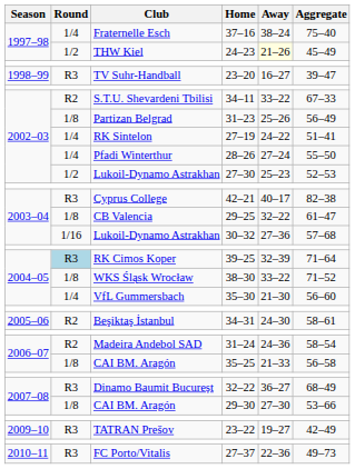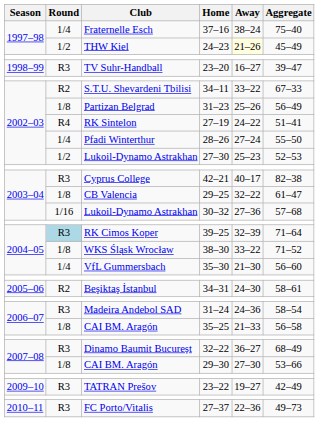 <table class="wikitable" style="text-align: left;">
 <tr>
 <th>Season</th>
 <th>Round</th>
 <th>Club</th>
 <th>Home</th>
 <th>Away</th>
 <th>Aggregate</th>
 </tr>
 <tr>
 <td rowspan=2><a href='#'>1997–98</a></td>
 <td align=center>1/4</td>
 <td> <a href='#'>Fraternelle Esch</a></td>
 <td align=center>37–16</td>
 <td align=center>38–24</td>
 <td align=center>75–40</td>
 </tr>
 <tr>
 <td align=center>1/2</td>
 <td> <a href='#'>THW Kiel</a></td>
 <td align=center>24–23</td>
 <td align=center style="background: lightyellow;">21–26</td>
 <td align=center>45–49</td>
 </tr>
 <tr>
 <td colspan=7 style="text-align: center;" bgcolor=white></td>
 </tr>
 <tr>
 <td rowspan=1><a href='#'>1998–99</a></td>
 <td align=center>R3</td>
 <td> <a href='#'>TV Suhr-Handball</a></td>
 <td align=center>23–20</td>
 <td align=center>16–27</td>
 <td align=center>39–47</td>
 </tr>
 <tr>
 <td colspan=7 style="text-align: center;" bgcolor=white></td>
 </tr>
 <tr>
 <td rowspan=5><a href='#'>2002–03</a></td>
 <td align=center>R2</td>
 <td> <a href='#'>S.T.U. Shevardeni Tbilisi</a></td>
 <td align=center>34–11</td>
 <td align=center>33–22</td>
 <td align=center>67–33</td>
 </tr>
 <tr>
 <td align=center>1/8</td>
 <td> <a href='#'>Partizan Belgrad</a></td>
 <td align=center>31–23</td>
 <td align=center>25–26</td>
 <td align=center>56–49</td>
 </tr>
 <tr>
-<td align=center>1/4</td>
+<td align=center>R4</td>
 <td> <a href='#'>RK Sintelon</a></td>
 <td align=center>27–19</td>
 <td align=center>24–22</td>
 <td align=center>51–41</td>
 </tr>
 <tr>
 <td align=center>1/4</td>
 <td> <a href='#'>Pfadi Winterthur</a></td>
 <td align=center>28–26</td>
 <td align=center>27–24</td>
 <td align=center>55–50</td>
 </tr>
 <tr>
 <td align=center>1/2</td>
 <td> <a href='#'>Lukoil-Dynamo Astrakhan</a></td>
 <td align=center>27–30</td>
 <td align=center>25–23</td>
 <td align=center>52–53</td>
 </tr>
 <tr>
 <td colspan=7 style="text-align: center;" bgcolor=white></td>
 </tr>
 <tr>
 <td rowspan=3><a href='#'>2003–04</a></td>
 <td align=center>R3</td>
 <td> <a href='#'>Cyprus College</a></td>
 <td align=center>42–21</td>
 <td align=center>40–17</td>
 <td align=center>82–38</td>
 </tr>
 <tr>
 <td align=center>1/8</td>
 <td> <a href='#'>CB Valencia</a></td>
 <td align=center>29–25</td>
 <td align=center>32–22</td>
 <td align=center>61–47</td>
 </tr>
 <tr>
 <td align=center>1/16</td>
 <td> <a href='#'>Lukoil-Dynamo Astrakhan</a></td>
 <td align=center>30–32</td>
 <td align=center>27–36</td>
 <td align=center>57–68</td>
 </tr>
 <tr>
 <td colspan=7 style="text-align: center;" bgcolor=white></td>
 </tr>
 <tr>
 <td rowspan=3><a href='#'>2004–05</a></td>
 <td align=center style="background: lightblue;">R3</td>
 <td> <a href='#'>RK Cimos Koper</a></td>
 <td align=center>39–25</td>
 <td align=center>32–39</td>
 <td align=center>71–64</td>
 </tr>
 <tr>
 <td align=center>1/8</td>
 <td> <a href='#'>WKS Śląsk Wrocław</a></td>
 <td align=center>38–30</td>
 <td align=center>33–22</td>
 <td align=center>71–52</td>
 </tr>
 <tr>
 <td align=center>1/4</td>
 <td> <a href='#'>VfL Gummersbach</a></td>
 <td align=center>35–30</td>
 <td align=center>21–30</td>
 <td align=center>56–60</td>
 </tr>
 <tr>
 <td colspan=7 style="text-align: center;" bgcolor=white></td>
 </tr>
 <tr>
 <td rowspan=1><a href='#'>2005–06</a></td>
 <td align=center>R2</td>
 <td> <a href='#'>Beşiktaş İstanbul</a></td>
 <td align=center>34–31</td>
 <td align=center>24–30</td>
 <td align=center>58–61</td>
 </tr>
 <tr>
 <td colspan=7 style="text-align: center;" bgcolor=white></td>
 </tr>
 <tr>
 <td rowspan=2><a href='#'>2006–07</a></td>
-<td align=center>R2</td>
+<td align=center>R3</td>
 <td> <a href='#'>Madeira Andebol SAD</a></td>
 <td align=center>31–24</td>
 <td align=center>24–36</td>
 <td align=center>58–54</td>
 </tr>
 <tr>
 <td align=center>1/8</td>
 <td> <a href='#'>CAI BM. Aragón</a></td>
 <td align=center>35–25</td>
 <td align=center>21–33</td>
 <td align=center>56–58</td>
 </tr>
 <tr>
 <td colspan=7 style="text-align: center;" bgcolor=white></td>
 </tr>
 <tr>
 <td rowspan=2><a href='#'>2007–08</a></td>
 <td align=center>R3</td>
 <td> <a href='#'>Dinamo Baumit Bucureșt</a></td>
 <td align=center>32–22</td>
 <td align=center>36–27</td>
 <td align=center>68–49</td>
 </tr>
 <tr>
 <td align=center>1/8</td>
 <td> <a href='#'>CAI BM. Aragón</a></td>
 <td align=center>29–30</td>
 <td align=center>27–30</td>
 <td align=center>53–66</td>
 </tr>
 <tr>
 <td colspan=7 style="text-align: center;" bgcolor=white></td>
 </tr>
 <tr>
 <td rowspan=1><a href='#'>2009–10</a></td>
 <td align=center>R3</td>
 <td> <a href='#'>TATRAN Prešov</a></td>
 <td align=center>23–22</td>
 <td align=center>19–27</td>
 <td align=center>42–49</td>
 </tr>
 <tr>
 <td colspan=7 style="text-align: center;" bgcolor=white></td>
 </tr>
 <tr>
 <td rowspan=1><a href='#'>2010–11</a></td>
 <td align=center>R3</td>
 <td> <a href='#'>FC Porto/Vitalis</a></td>
 <td align=center>27–37</td>
 <td align=center>22–36</td>
 <td align=center>49–73</td>
 </tr>
 </table>
